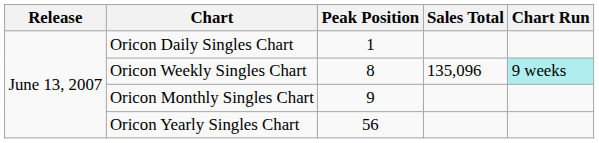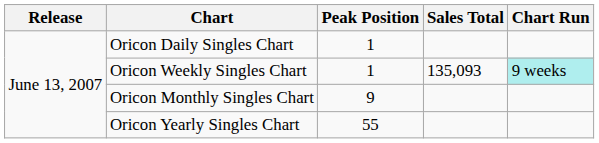 <table class="wikitable">
 <tr>
 <th>Release</th>
 <th>Chart</th>
 <th>Peak Position</th>
 <th>Sales Total</th>
 <th>Chart Run</th>
 </tr>
 <tr>
 <td rowspan="4">June 13, 2007</td>
 <td>Oricon Daily Singles Chart</td>
 <td align="center">1</td>
 <td></td>
 <td></td>
 </tr>
 <tr>
 <td>Oricon Weekly Singles Chart</td>
-<td align="center">8</td>
-<td>135,096</td>
+<td align="center">1</td>
+<td>135,093</td>
 <td style="background: paleturquoise;">9 weeks</td>
 </tr>
 <tr>
 <td>Oricon Monthly Singles Chart</td>
 <td align="center">9</td>
 <td></td>
 <td></td>
 </tr>
 <tr>
 <td>Oricon Yearly Singles Chart</td>
-<td align="center">56</td>
+<td align="center">55</td>
 <td></td>
 <td></td>
 </tr>
 </table>
